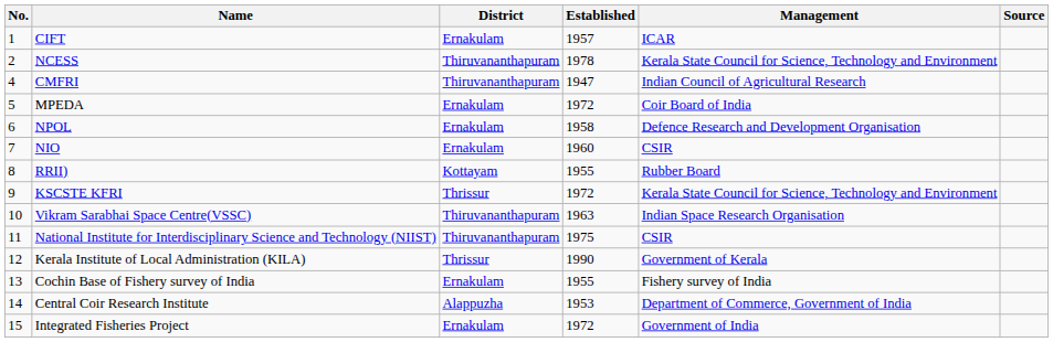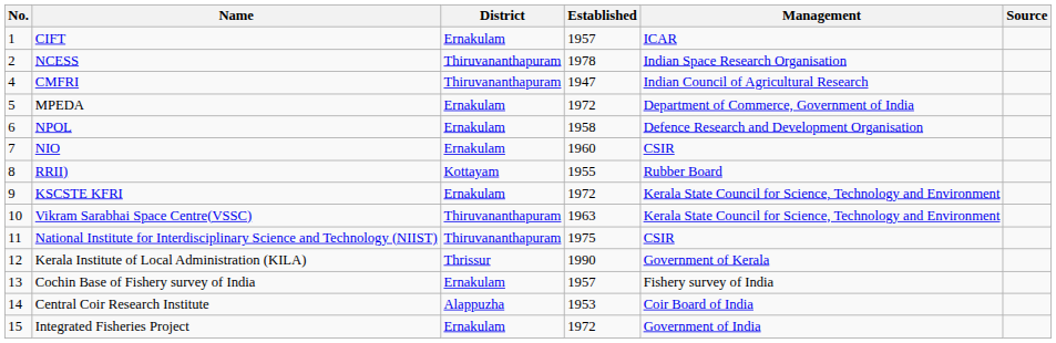 <table class="wikitable sortable">
 <tr>
 <th scope="col">No.</th>
 <th scope="col">Name</th>
 <th scope="col">District</th>
 <th scope="col">Established</th>
 <th scope="col">Management</th>
 <th scope="col">Source</th>
 </tr>
 <tr>
 <td>1</td>
 <td><a href='#'>CIFT</a></td>
 <td><a href='#'>Ernakulam</a></td>
 <td>1957</td>
 <td><a href='#'>ICAR</a></td>
 <td></td>
 </tr>
 <tr>
 <td>2</td>
 <td><a href='#'>NCESS</a></td>
 <td><a href='#'>Thiruvananthapuram</a></td>
 <td>1978</td>
-<td><a href='#'>Kerala State Council for Science, Technology and Environment</a></td>
+<td><a href='#'>Indian Space Research Organisation</a></td>
 <td></td>
 </tr>
 <tr>
 <td>4</td>
 <td><a href='#'>CMFRI</a></td>
 <td><a href='#'>Thiruvananthapuram</a></td>
 <td>1947</td>
 <td><a href='#'>Indian Council of Agricultural Research</a></td>
 <td></td>
 </tr>
 <tr>
 <td>5</td>
 <td>MPEDA</td>
 <td><a href='#'>Ernakulam</a></td>
 <td>1972</td>
-<td><a href='#'>Coir Board of India</a></td>
+<td><a href='#'>Department of Commerce, Government of India</a></td>
 <td></td>
 </tr>
 <tr>
 <td>6</td>
 <td><a href='#'>NPOL</a></td>
 <td><a href='#'>Ernakulam</a></td>
 <td>1958</td>
 <td><a href='#'>Defence Research and Development Organisation</a></td>
 <td></td>
 </tr>
 <tr>
 <td>7</td>
 <td><a href='#'>NIO</a></td>
 <td><a href='#'>Ernakulam</a></td>
 <td>1960</td>
 <td><a href='#'>CSIR</a></td>
 <td></td>
 </tr>
 <tr>
 <td>8</td>
 <td><a href='#'>RRII)</a></td>
 <td><a href='#'>Kottayam</a></td>
 <td>1955</td>
 <td><a href='#'>Rubber Board</a></td>
 <td></td>
 </tr>
 <tr>
 <td>9</td>
 <td><a href='#'>KSCSTE KFRI</a></td>
-<td><a href='#'>Thrissur</a></td>
+<td><a href='#'>Ernakulam</a></td>
 <td>1972</td>
 <td><a href='#'>Kerala State Council for Science, Technology and Environment</a></td>
 <td></td>
 </tr>
 <tr>
 <td>10</td>
 <td><a href='#'>Vikram Sarabhai Space Centre(VSSC)</a></td>
 <td><a href='#'>Thiruvananthapuram</a></td>
 <td>1963</td>
-<td><a href='#'>Indian Space Research Organisation</a></td>
+<td><a href='#'>Kerala State Council for Science, Technology and Environment</a></td>
 <td></td>
 </tr>
 <tr>
 <td>11</td>
 <td><a href='#'>National Institute for Interdisciplinary Science and Technology (NIIST)</a></td>
 <td><a href='#'>Thiruvananthapuram</a></td>
 <td>1975</td>
 <td><a href='#'>CSIR</a></td>
 <td></td>
 </tr>
 <tr>
 <td>12</td>
 <td>Kerala Institute of Local Administration (KILA)</td>
 <td><a href='#'>Thrissur</a></td>
 <td>1990</td>
 <td><a href='#'>Government of Kerala</a></td>
 <td></td>
 </tr>
 <tr>
 <td>13</td>
 <td>Cochin Base of Fishery survey of India</td>
 <td><a href='#'>Ernakulam</a></td>
-<td>1955</td>
+<td>1957</td>
 <td>Fishery survey of India</td>
 <td></td>
 </tr>
 <tr>
 <td>14</td>
 <td>Central Coir Research Institute</td>
 <td><a href='#'>Alappuzha</a></td>
 <td>1953</td>
-<td><a href='#'>Department of Commerce, Government of India</a></td>
+<td><a href='#'>Coir Board of India</a></td>
 <td></td>
 </tr>
 <tr>
 <td>15</td>
 <td>Integrated Fisheries Project</td>
 <td><a href='#'>Ernakulam</a></td>
 <td>1972</td>
 <td><a href='#'>Government of India</a></td>
 <td></td>
 </tr>
 </table>
